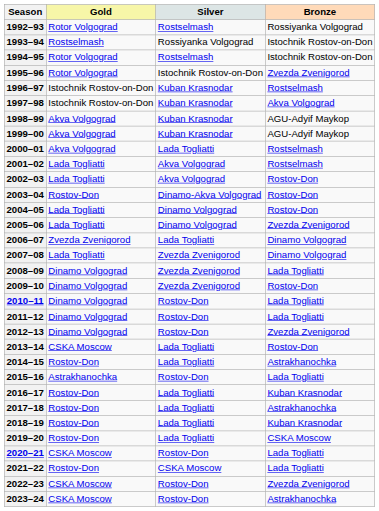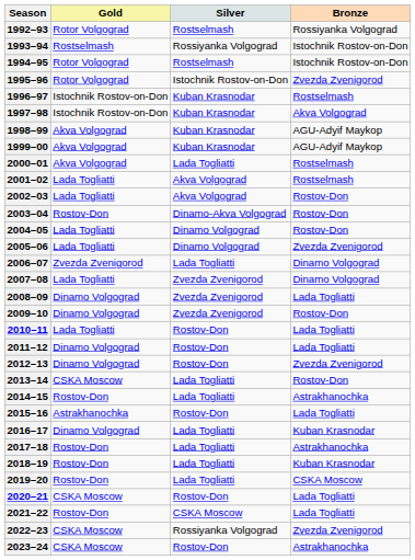 <table class="wikitable">
 <tr bgcolor="#efefef" align=left>
 <th>Season</th>
 <th scope="col" style="background-color: #F7F6A8;"> Gold</th>
 <th scope="col" style="background-color: #DCE5E5;"> Silver</th>
 <th scope="col" style="background-color: #FFDAB9;"> Bronze</th>
 </tr>
 <tr>
 <th>1992–93</th>
 <td><a href='#'>Rotor Volgograd</a> </td>
 <td><a href='#'>Rostselmash</a> </td>
 <td>Rossiyanka Volgograd </td>
 </tr>
 <tr>
 <th>1993–94</th>
 <td><a href='#'>Rostselmash</a> </td>
 <td>Rossiyanka Volgograd </td>
 <td>Istochnik Rostov-on-Don </td>
 </tr>
 <tr>
 <th>1994–95</th>
 <td><a href='#'>Rotor Volgograd</a> </td>
 <td><a href='#'>Rostselmash</a> </td>
 <td>Istochnik Rostov-on-Don </td>
 </tr>
 <tr>
 <th>1995–96</th>
 <td><a href='#'>Rotor Volgograd</a> </td>
 <td>Istochnik Rostov-on-Don </td>
 <td><a href='#'>Zvezda Zvenigorod</a> </td>
 </tr>
 <tr>
 <th>1996–97</th>
 <td>Istochnik Rostov-on-Don </td>
 <td><a href='#'>Kuban Krasnodar</a> </td>
 <td><a href='#'>Rostselmash</a> </td>
 </tr>
 <tr>
 <th>1997–98</th>
 <td>Istochnik Rostov-on-Don </td>
 <td><a href='#'>Kuban Krasnodar</a> </td>
 <td><a href='#'>Akva Volgograd</a> </td>
 </tr>
 <tr>
 <th>1998–99</th>
 <td><a href='#'>Akva Volgograd</a> </td>
 <td><a href='#'>Kuban Krasnodar</a> </td>
 <td>AGU-Adyif Maykop </td>
 </tr>
 <tr>
 <th>1999–00</th>
 <td><a href='#'>Akva Volgograd</a> </td>
 <td><a href='#'>Kuban Krasnodar</a> </td>
 <td>AGU-Adyif Maykop </td>
 </tr>
 <tr>
 <th>2000–01</th>
 <td><a href='#'>Akva Volgograd</a> </td>
 <td><a href='#'>Lada Togliatti</a> </td>
 <td><a href='#'>Rostselmash</a> </td>
 </tr>
 <tr>
 <th>2001–02</th>
 <td><a href='#'>Lada Togliatti</a> </td>
 <td><a href='#'>Akva Volgograd</a> </td>
 <td><a href='#'>Rostselmash</a> </td>
 </tr>
 <tr>
 <th>2002–03</th>
 <td><a href='#'>Lada Togliatti</a> </td>
 <td><a href='#'>Akva Volgograd</a> </td>
 <td><a href='#'>Rostov-Don</a> </td>
 </tr>
 <tr>
 <th>2003–04</th>
 <td><a href='#'>Rostov-Don</a> </td>
 <td><a href='#'>Dinamo-Akva Volgograd</a> </td>
 <td><a href='#'>Rostov-Don</a> </td>
 </tr>
 <tr>
 <th>2004–05</th>
 <td><a href='#'>Lada Togliatti</a> </td>
 <td><a href='#'>Dinamo Volgograd</a> </td>
 <td><a href='#'>Rostov-Don</a> </td>
 </tr>
 <tr>
 <th>2005–06</th>
 <td><a href='#'>Lada Togliatti</a> </td>
 <td><a href='#'>Dinamo Volgograd</a> </td>
 <td><a href='#'>Zvezda Zvenigorod</a> </td>
 </tr>
 <tr>
 <th>2006–07</th>
 <td><a href='#'>Zvezda Zvenigorod</a> </td>
 <td><a href='#'>Lada Togliatti</a> </td>
 <td><a href='#'>Dinamo Volgograd</a> </td>
 </tr>
 <tr>
 <th>2007–08</th>
 <td><a href='#'>Lada Togliatti</a> </td>
 <td><a href='#'>Zvezda Zvenigorod</a> </td>
 <td><a href='#'>Dinamo Volgograd</a> </td>
 </tr>
 <tr>
 <th>2008–09</th>
 <td><a href='#'>Dinamo Volgograd</a> </td>
 <td><a href='#'>Zvezda Zvenigorod</a> </td>
 <td><a href='#'>Lada Togliatti</a> </td>
 </tr>
 <tr>
 <th>2009–10</th>
 <td><a href='#'>Dinamo Volgograd</a> </td>
 <td><a href='#'>Zvezda Zvenigorod</a> </td>
 <td><a href='#'>Rostov-Don</a> </td>
 </tr>
 <tr>
 <th><a href='#'>2010–11</a></th>
-<td><a href='#'>Dinamo Volgograd</a> </td>
+<td><a href='#'>Lada Togliatti</a> </td>
 <td><a href='#'>Rostov-Don</a> </td>
 <td><a href='#'>Lada Togliatti</a> </td>
 </tr>
 <tr>
 <th>2011–12</th>
 <td><a href='#'>Dinamo Volgograd</a> </td>
 <td><a href='#'>Rostov-Don</a> </td>
 <td><a href='#'>Lada Togliatti</a> </td>
 </tr>
 <tr>
 <th>2012–13</th>
 <td><a href='#'>Dinamo Volgograd</a> </td>
 <td><a href='#'>Rostov-Don</a> </td>
 <td><a href='#'>Zvezda Zvenigorod</a> </td>
 </tr>
 <tr>
 <th>2013–14</th>
 <td><a href='#'>CSKA Moscow</a> </td>
 <td><a href='#'>Lada Togliatti</a> </td>
 <td><a href='#'>Rostov-Don</a> </td>
 </tr>
 <tr>
 <th>2014–15</th>
 <td><a href='#'>Rostov-Don</a> </td>
 <td><a href='#'>Lada Togliatti</a> </td>
 <td><a href='#'>Astrakhanochka</a> </td>
 </tr>
 <tr>
 <th>2015–16</th>
 <td><a href='#'>Astrakhanochka</a> </td>
 <td><a href='#'>Rostov-Don</a> </td>
 <td><a href='#'>Lada Togliatti</a> </td>
 </tr>
 <tr>
 <th>2016–17</th>
-<td><a href='#'>Rostov-Don</a> </td>
+<td><a href='#'>Dinamo Volgograd</a> </td>
 <td><a href='#'>Lada Togliatti</a> </td>
 <td><a href='#'>Kuban Krasnodar</a> </td>
 </tr>
 <tr>
 <th>2017–18</th>
 <td><a href='#'>Rostov-Don</a> </td>
 <td><a href='#'>Lada Togliatti</a> </td>
 <td><a href='#'>Astrakhanochka</a> </td>
 </tr>
 <tr>
 <th>2018–19</th>
 <td><a href='#'>Rostov-Don</a> </td>
 <td><a href='#'>Lada Togliatti</a> </td>
 <td><a href='#'>Kuban Krasnodar</a> </td>
 </tr>
 <tr>
 <th>2019–20</th>
 <td><a href='#'>Rostov-Don</a> </td>
 <td><a href='#'>Lada Togliatti</a> </td>
 <td><a href='#'>CSKA Moscow</a> </td>
 </tr>
 <tr>
 <th><a href='#'>2020–21</a></th>
 <td><a href='#'>CSKA Moscow</a> </td>
 <td><a href='#'>Rostov-Don</a> </td>
 <td><a href='#'>Lada Togliatti</a> </td>
 </tr>
 <tr>
 <th>2021–22</th>
 <td><a href='#'>Rostov-Don</a> </td>
 <td><a href='#'>CSKA Moscow</a> </td>
 <td><a href='#'>Lada Togliatti</a> </td>
 </tr>
 <tr>
 <th>2022–23</th>
 <td><a href='#'>CSKA Moscow</a> </td>
-<td><a href='#'>Rostov-Don</a> </td>
+<td>Rossiyanka Volgograd </td>
 <td><a href='#'>Zvezda Zvenigorod</a> </td>
 </tr>
 <tr>
 <th>2023–24</th>
 <td><a href='#'>CSKA Moscow</a> </td>
 <td><a href='#'>Rostov-Don</a> </td>
 <td><a href='#'>Astrakhanochka</a> </td>
 </tr>
 </table>
